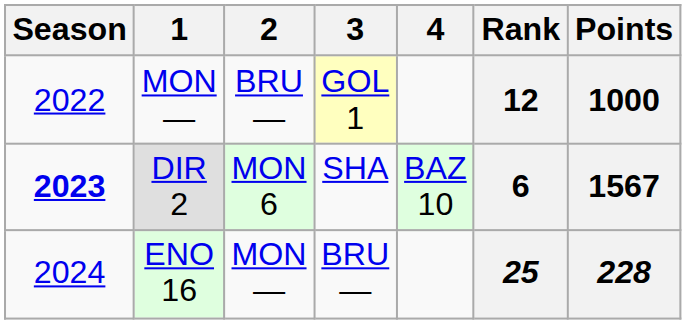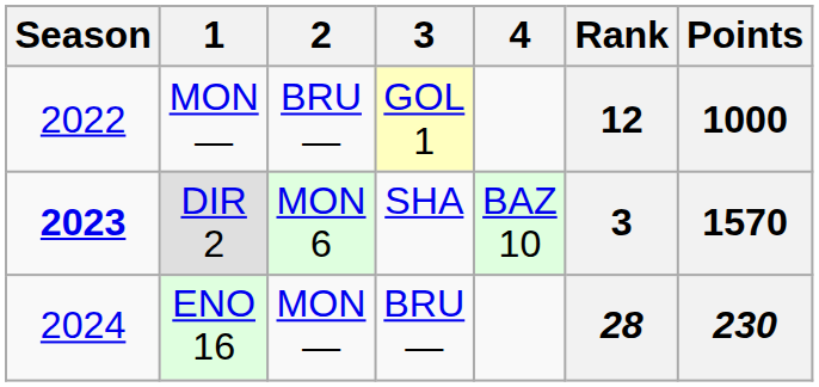 <table class="wikitable" style="text-align:center;">
 <tr>
 <th>Season</th>
 <th>1</th>
 <th>2</th>
 <th>3</th>
 <th>4</th>
 <th>Rank</th>
 <th>Points</th>
 </tr>
 <tr>
 <td><a href='#'>2022</a></td>
 <td><a href='#'>MON</a><br>—</td>
 <td><a href='#'>BRU</a><br>—</td>
 <td bgcolor="#ffffbf"><a href='#'>GOL</a><br>1</td>
 <td></td>
 <th>12</th>
 <th>1000</th>
 </tr>
 <tr>
 <td><strong><a href='#'>2023</a></strong></td>
 <td bgcolor="#dfdfdf"><a href='#'>DIR</a><br>2</td>
 <td bgcolor="#dfffdf"><a href='#'>MON</a><br>6</td>
 <td><a href='#'>SHA</a><br> </td>
 <td bgcolor="#dfffdf"><a href='#'>BAZ</a><br>10</td>
-<th>6</th>
-<th>1567</th>
+<th>3</th>
+<th>1570</th>
 </tr>
 <tr>
 <td><a href='#'>2024</a></td>
 <td bgcolor="#dfffdf"><a href='#'>ENO</a><br>16</td>
 <td><a href='#'>MON</a><br>—</td>
 <td><a href='#'>BRU</a><br>—</td>
 <td></td>
-<th><em>25</em></th>
-<th><em>228</em></th>
+<th><em>28</em></th>
+<th><em>230</em></th>
 </tr>
 </table>
